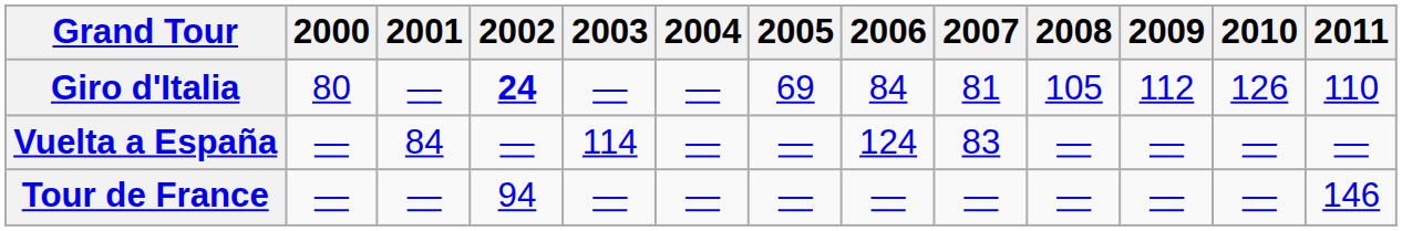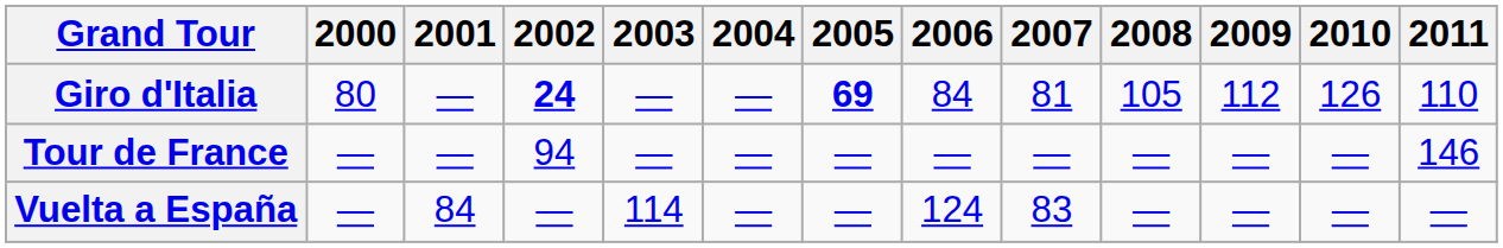 <table class="wikitable plainrowheaders">
 <tr>
 <th scope="col"><a href='#'>Grand Tour</a></th>
 <th scope="col">2000</th>
 <th scope="col">2001</th>
 <th scope="col">2002</th>
 <th scope="col">2003</th>
 <th scope="col">2004</th>
 <th scope="col">2005</th>
 <th scope="col">2006</th>
 <th scope="col">2007</th>
 <th scope="col">2008</th>
 <th scope="col">2009</th>
 <th scope="col">2010</th>
 <th scope="col">2011</th>
 </tr>
 <tr style="text-align:center;">
 <th scope="row"> <a href='#'>Giro d'Italia</a></th>
 <td><a href='#'>80</a></td>
 <td><a href='#'>—</a></td>
 <td><strong><a href='#'>24</a></strong></td>
 <td><a href='#'>—</a></td>
 <td><a href='#'>—</a></td>
-<td><a href='#'>69</a></td>
+<td><strong><a href='#'>69</a></strong></td>
 <td><a href='#'>84</a></td>
 <td><a href='#'>81</a></td>
 <td><a href='#'>105</a></td>
 <td><a href='#'>112</a></td>
 <td><a href='#'>126</a></td>
 <td><a href='#'>110</a></td>
+</tr>
+<tr style="text-align:center;">
+<th scope="row"> <a href='#'>Tour de France</a></th>
+<td><a href='#'>—</a></td>
+<td><a href='#'>—</a></td>
+<td><a href='#'>94</a></td>
+<td><a href='#'>—</a></td>
+<td><a href='#'>—</a></td>
+<td><a href='#'>—</a></td>
+<td><a href='#'>—</a></td>
+<td><a href='#'>—</a></td>
+<td><a href='#'>—</a></td>
+<td><a href='#'>—</a></td>
+<td><a href='#'>—</a></td>
+<td><a href='#'>146</a></td>
 </tr>
 <tr style="text-align:center;">
 <th scope="row"> <a href='#'>Vuelta a España</a></th>
 <td><a href='#'>—</a></td>
 <td><a href='#'>84</a></td>
 <td><a href='#'>—</a></td>
 <td><a href='#'>114</a></td>
 <td><a href='#'>—</a></td>
 <td><a href='#'>—</a></td>
 <td><a href='#'>124</a></td>
 <td><a href='#'>83</a></td>
 <td><a href='#'>—</a></td>
 <td><a href='#'>—</a></td>
 <td><a href='#'>—</a></td>
 <td><a href='#'>—</a></td>
 </tr>
-<tr style="text-align:center;">
-<th scope="row"> <a href='#'>Tour de France</a></th>
-<td><a href='#'>—</a></td>
-<td><a href='#'>—</a></td>
-<td><a href='#'>94</a></td>
-<td><a href='#'>—</a></td>
-<td><a href='#'>—</a></td>
-<td><a href='#'>—</a></td>
-<td><a href='#'>—</a></td>
-<td><a href='#'>—</a></td>
-<td><a href='#'>—</a></td>
-<td><a href='#'>—</a></td>
-<td><a href='#'>—</a></td>
-<td><a href='#'>146</a></td>
-</tr>
 </table>
